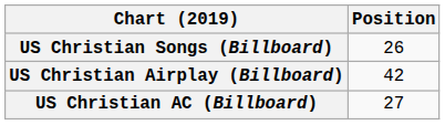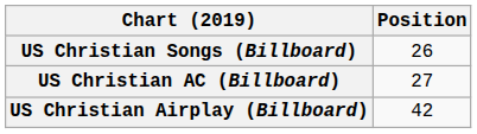 <table class="wikitable plainrowheaders" style="text-align:center">
 <tr>
 <th scope="col">Chart (2019)</th>
 <th scope="col">Position</th>
 </tr>
 <tr>
 <th scope="row">US Christian Songs (<em>Billboard</em>)</th>
 <td>26</td>
 </tr>
 <tr>
+<th scope="row">US Christian AC (<em>Billboard</em>)</th>
+<td>27</td>
+</tr>
+<tr>
 <th scope="row">US Christian Airplay (<em>Billboard</em>)</th>
 <td>42</td>
 </tr>
-<tr>
-<th scope="row">US Christian AC (<em>Billboard</em>)</th>
-<td>27</td>
-</tr>
 </table>
